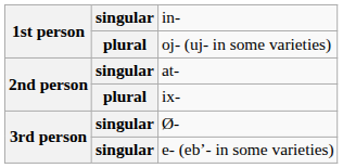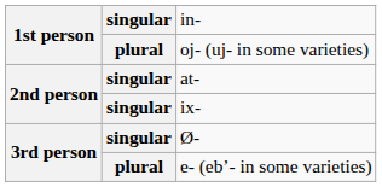 <table class="wikitable">
 <tr>
 <th rowspan="2">1st person</th>
 <th>singular</th>
 <td>in-</td>
 </tr>
 <tr>
 <th>plural</th>
 <td>oj- (uj- in some varieties)</td>
 </tr>
 <tr>
 <th rowspan="2">2nd person</th>
 <th>singular</th>
 <td>at-</td>
 </tr>
 <tr>
-<th>plural</th>
+<th>singular</th>
 <td>ix-</td>
 </tr>
 <tr>
 <th rowspan="2">3rd person</th>
 <th>singular</th>
 <td>Ø-</td>
 </tr>
 <tr>
-<th>singular</th>
+<th>plural</th>
 <td>e- (ebʼ- in some varieties)</td>
 </tr>
 </table>
